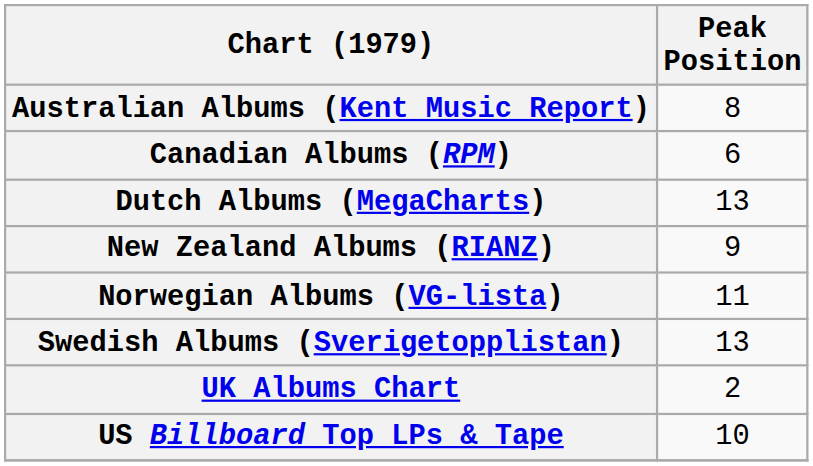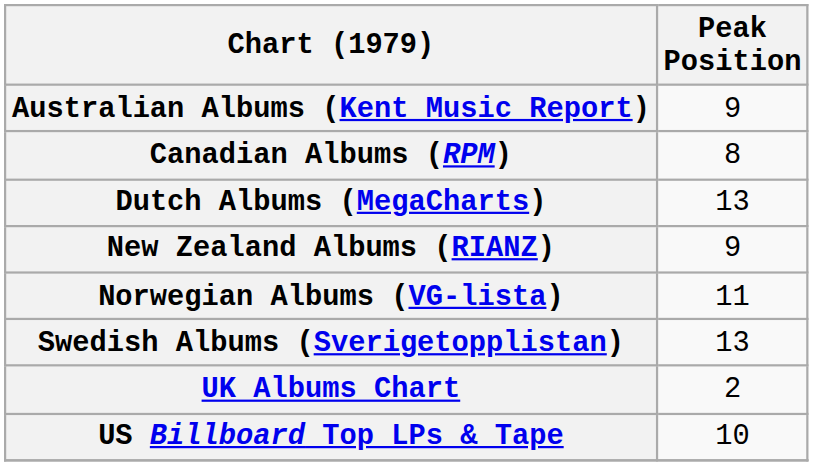 <table class="wikitable sortable plainrowheaders">
 <tr>
 <th scope="col">Chart (1979)</th>
 <th scope="col">Peak<br>Position</th>
 </tr>
 <tr>
 <th scope="row">Australian Albums (<a href='#'>Kent Music Report</a>)</th>
-<td align="center">8</td>
+<td align="center">9</td>
 </tr>
 <tr>
 <th scope="row">Canadian Albums (<em><a href='#'>RPM</a></em>)</th>
-<td align="center">6</td>
+<td align="center">8</td>
 </tr>
 <tr>
 <th scope="row">Dutch Albums (<a href='#'>MegaCharts</a>)</th>
 <td align="center">13</td>
 </tr>
 <tr>
 <th scope="row">New Zealand Albums (<a href='#'>RIANZ</a>)</th>
 <td align="center">9</td>
 </tr>
 <tr>
 <th scope="row">Norwegian Albums (<a href='#'>VG-lista</a>)</th>
 <td align="center">11</td>
 </tr>
 <tr>
 <th scope="row">Swedish Albums (<a href='#'>Sverigetopplistan</a>)</th>
 <td align="center">13</td>
 </tr>
 <tr>
 <th scope="row"><a href='#'>UK Albums Chart</a></th>
 <td align="center">2</td>
 </tr>
 <tr>
 <th scope="row">US <a href='#'><em>Billboard</em> Top LPs & Tape</a></th>
 <td align="center">10</td>
 </tr>
 <tr>
 </tr>
 </table>
